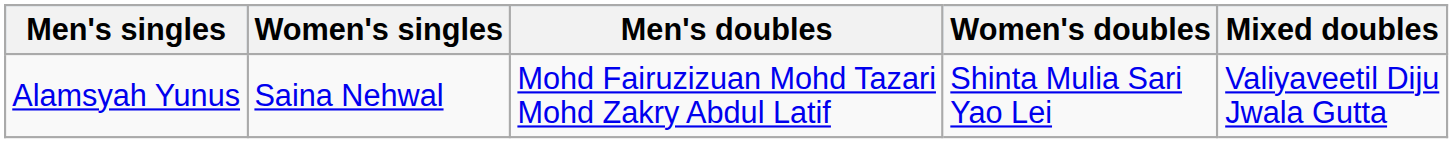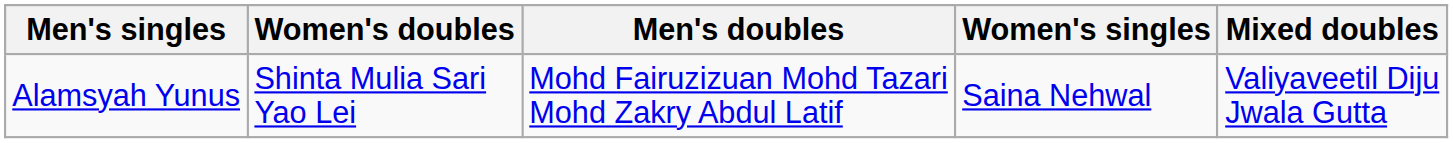 <table class=wikitable style="font-size:90%;">
 <tr style="background-color:#ABCDEF">
 <th>Men's singles</th>
+<th>Women's doubles</th>
+<th>Men's doubles</th>
 <th>Women's singles</th>
-<th>Men's doubles</th>
-<th>Women's doubles</th>
 <th>Mixed doubles</th>
 </tr>
 <tr>
 <td> <a href='#'>Alamsyah Yunus</a></td>
+<td> <a href='#'>Shinta Mulia Sari</a> <br>  <a href='#'>Yao Lei</a></td>
+<td> <a href='#'>Mohd Fairuzizuan Mohd Tazari</a> <br>  <a href='#'>Mohd Zakry Abdul Latif</a></td>
 <td> <a href='#'>Saina Nehwal</a></td>
-<td> <a href='#'>Mohd Fairuzizuan Mohd Tazari</a> <br>  <a href='#'>Mohd Zakry Abdul Latif</a></td>
-<td> <a href='#'>Shinta Mulia Sari</a> <br>  <a href='#'>Yao Lei</a></td>
 <td> <a href='#'>Valiyaveetil Diju</a> <br>  <a href='#'>Jwala Gutta</a></td>
 </tr>
 </table>
